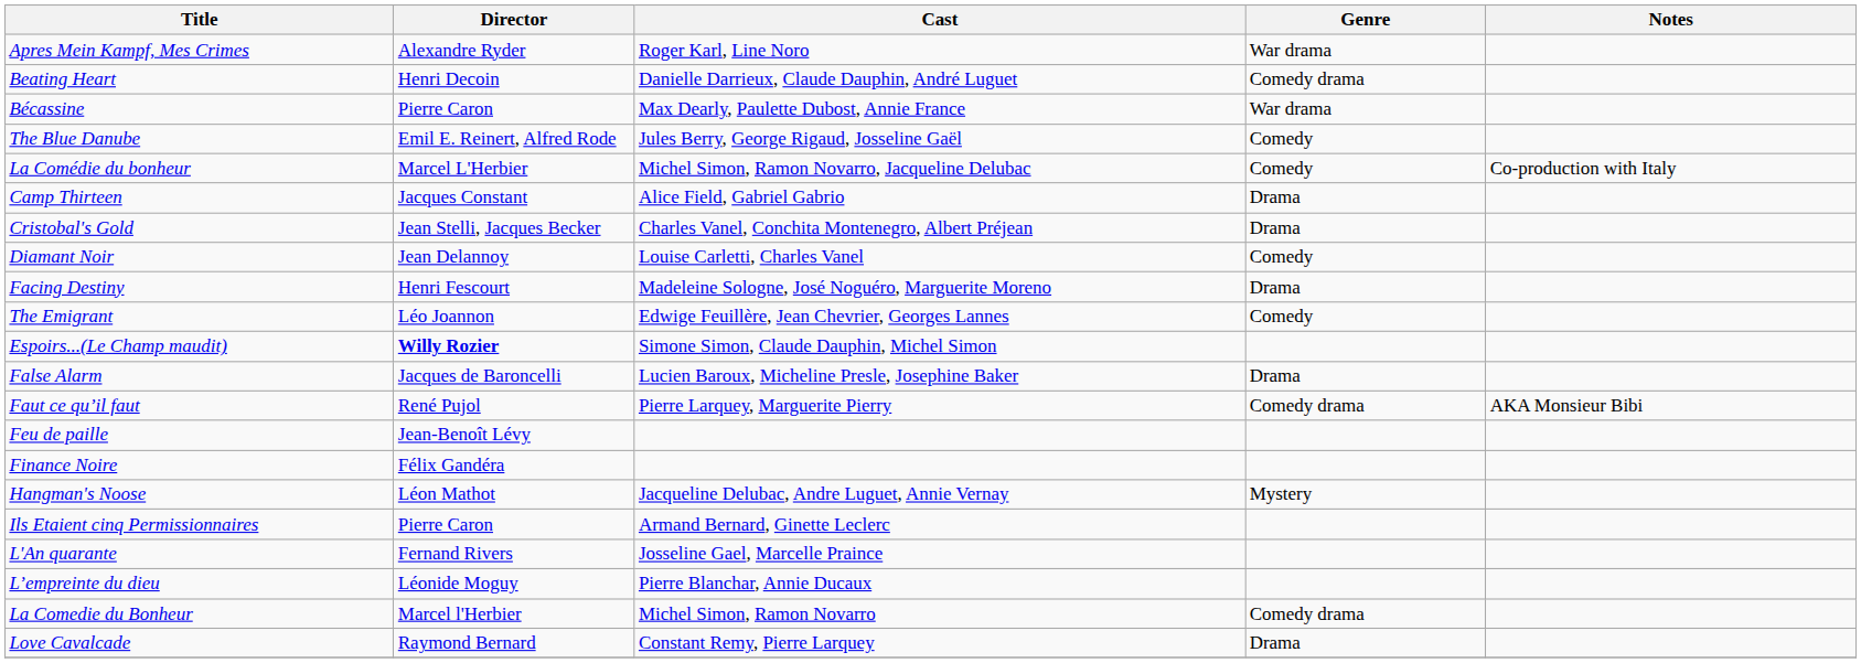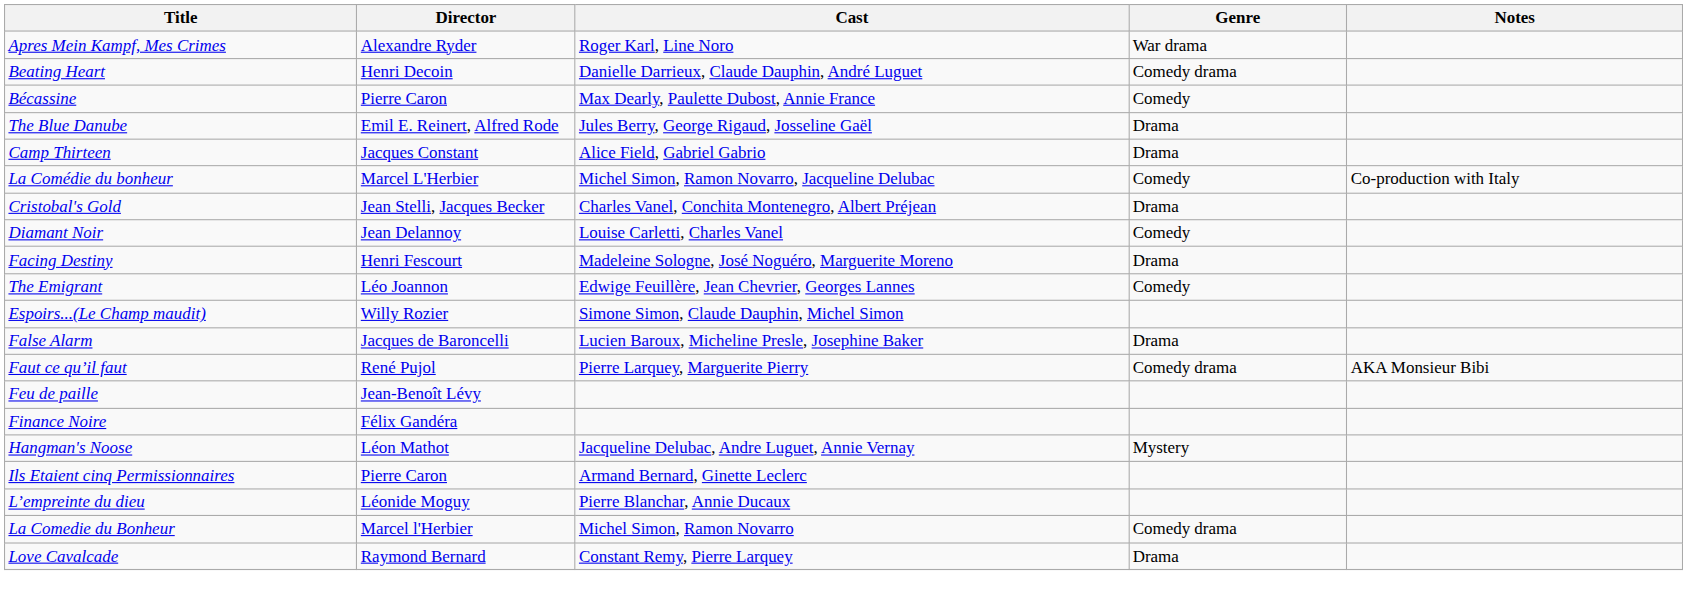 <table class="wikitable" style="width:100%;">
 <tr>
 <th style="width:21%;">Title</th>
 <th style="width:13%;">Director</th>
 <th style="width:33%;">Cast</th>
 <th style="width:13%;">Genre</th>
 <th style="width:20%;">Notes</th>
 </tr>
 <tr>
 <td><em><a href='#'>Apres Mein Kampf, Mes Crimes</a></em></td>
 <td><a href='#'>Alexandre Ryder</a></td>
 <td><a href='#'>Roger Karl</a>, <a href='#'>Line Noro</a></td>
 <td>War drama</td>
 <td></td>
 </tr>
 <tr>
 <td><em><a href='#'>Beating Heart</a></em></td>
 <td><a href='#'>Henri Decoin</a></td>
 <td><a href='#'>Danielle Darrieux</a>, <a href='#'>Claude Dauphin</a>, <a href='#'>André Luguet</a></td>
 <td>Comedy drama</td>
 <td></td>
 </tr>
 <tr>
 <td><em><a href='#'>Bécassine</a></em></td>
 <td><a href='#'>Pierre Caron</a></td>
 <td><a href='#'>Max Dearly</a>, <a href='#'>Paulette Dubost</a>, <a href='#'>Annie France</a></td>
-<td>War drama</td>
+<td>Comedy</td>
 <td></td>
 </tr>
 <tr>
 <td><em><a href='#'>The Blue Danube</a></em></td>
 <td><a href='#'>Emil E. Reinert</a>, <a href='#'>Alfred Rode</a></td>
 <td><a href='#'>Jules Berry</a>, <a href='#'>George Rigaud</a>, <a href='#'>Josseline Gaël</a></td>
-<td>Comedy</td>
+<td>Drama</td>
+<td></td>
+</tr>
+<tr>
+<td><em><a href='#'>Camp Thirteen</a></em></td>
+<td><a href='#'>Jacques Constant</a></td>
+<td><a href='#'>Alice Field</a>, <a href='#'>Gabriel Gabrio</a></td>
+<td>Drama</td>
 <td></td>
 </tr>
 <tr>
 <td><em><a href='#'>La Comédie du bonheur</a></em></td>
 <td><a href='#'>Marcel L'Herbier</a></td>
 <td><a href='#'>Michel Simon</a>, <a href='#'>Ramon Novarro</a>, <a href='#'>Jacqueline Delubac</a></td>
 <td>Comedy</td>
 <td>Co-production with Italy</td>
-</tr>
-<tr>
-<td><em><a href='#'>Camp Thirteen</a></em></td>
-<td><a href='#'>Jacques Constant</a></td>
-<td><a href='#'>Alice Field</a>, <a href='#'>Gabriel Gabrio</a></td>
-<td>Drama</td>
-<td></td>
 </tr>
 <tr>
 <td><em><a href='#'>Cristobal's Gold</a></em></td>
 <td><a href='#'>Jean Stelli</a>, <a href='#'>Jacques Becker</a></td>
 <td><a href='#'>Charles Vanel</a>, <a href='#'>Conchita Montenegro</a>, <a href='#'>Albert Préjean</a></td>
 <td>Drama</td>
 <td></td>
 </tr>
 <tr>
 <td><em><a href='#'>Diamant Noir</a></em></td>
 <td><a href='#'>Jean Delannoy</a></td>
 <td><a href='#'>Louise Carletti</a>, <a href='#'>Charles Vanel</a></td>
 <td>Comedy</td>
 <td></td>
 </tr>
 <tr>
 <td><em><a href='#'>Facing Destiny</a></em></td>
 <td><a href='#'>Henri Fescourt</a></td>
 <td><a href='#'>Madeleine Sologne</a>, <a href='#'>José Noguéro</a>, <a href='#'>Marguerite Moreno</a></td>
 <td>Drama</td>
 <td></td>
 </tr>
 <tr>
 <td><em><a href='#'>The Emigrant</a></em></td>
 <td><a href='#'>Léo Joannon</a></td>
 <td><a href='#'>Edwige Feuillère</a>, <a href='#'>Jean Chevrier</a>, <a href='#'>Georges Lannes</a></td>
 <td>Comedy</td>
 <td></td>
 </tr>
 <tr>
 <td><em><a href='#'>Espoirs...(Le Champ maudit)</a></em></td>
-<td><strong><a href='#'>Willy Rozier</a></strong></td>
+<td><a href='#'>Willy Rozier</a></td>
 <td><a href='#'>Simone Simon</a>, <a href='#'>Claude Dauphin</a>, <a href='#'>Michel Simon</a></td>
 <td></td>
 <td></td>
 </tr>
 <tr>
 <td><em><a href='#'>False Alarm</a></em></td>
 <td><a href='#'>Jacques de Baroncelli</a></td>
 <td><a href='#'>Lucien Baroux</a>, <a href='#'>Micheline Presle</a>, <a href='#'>Josephine Baker</a></td>
 <td>Drama</td>
 <td></td>
 </tr>
 <tr>
 <td><em><a href='#'>Faut ce qu’il faut</a></em></td>
 <td><a href='#'>René Pujol</a></td>
 <td><a href='#'>Pierre Larquey</a>, <a href='#'>Marguerite Pierry</a></td>
 <td>Comedy drama</td>
 <td> AKA Monsieur Bibi</td>
 </tr>
 <tr>
 <td><em><a href='#'>Feu de paille</a></em></td>
 <td><a href='#'>Jean-Benoît Lévy</a></td>
 <td></td>
 <td></td>
 <td></td>
 </tr>
 <tr>
 <td><em><a href='#'>Finance Noire</a></em></td>
 <td><a href='#'>Félix Gandéra</a></td>
 <td></td>
 <td></td>
 <td></td>
 </tr>
 <tr>
 <td><em><a href='#'>Hangman's Noose</a></em></td>
 <td><a href='#'>Léon Mathot</a></td>
 <td><a href='#'>Jacqueline Delubac</a>, <a href='#'>Andre Luguet</a>, <a href='#'>Annie Vernay</a></td>
 <td>Mystery</td>
 <td></td>
 </tr>
 <tr>
 <td><em><a href='#'>Ils Etaient cinq Permissionnaires</a></em></td>
 <td><a href='#'>Pierre Caron</a></td>
 <td><a href='#'>Armand Bernard</a>, <a href='#'>Ginette Leclerc</a></td>
 <td></td>
 <td></td>
 </tr>
 <tr>
-<td><em><a href='#'>L'An quarante</a></em></td>
-<td><a href='#'>Fernand Rivers</a></td>
-<td><a href='#'>Josseline Gael</a>, <a href='#'>Marcelle Praince</a></td>
-<td></td>
-<td></td>
-</tr>
-<tr>
 <td><em><a href='#'>L’empreinte du dieu</a></em></td>
 <td><a href='#'>Léonide Moguy</a></td>
 <td><a href='#'>Pierre Blanchar</a>, <a href='#'>Annie Ducaux</a></td>
 <td></td>
 <td></td>
 </tr>
 <tr>
 <td><em><a href='#'>La Comedie du Bonheur</a></em></td>
 <td><a href='#'>Marcel l'Herbier</a></td>
 <td><a href='#'>Michel Simon</a>, <a href='#'>Ramon Novarro</a></td>
 <td>Comedy drama</td>
 <td></td>
 </tr>
 <tr>
 <td><em><a href='#'>Love Cavalcade</a></em></td>
 <td><a href='#'>Raymond Bernard</a></td>
 <td><a href='#'>Constant Remy</a>, <a href='#'>Pierre Larquey</a></td>
 <td>Drama</td>
 <td></td>
 </tr>
 <tr>
 </tr>
 </table>
